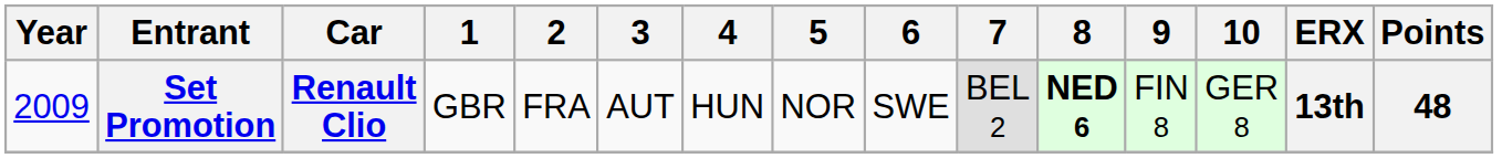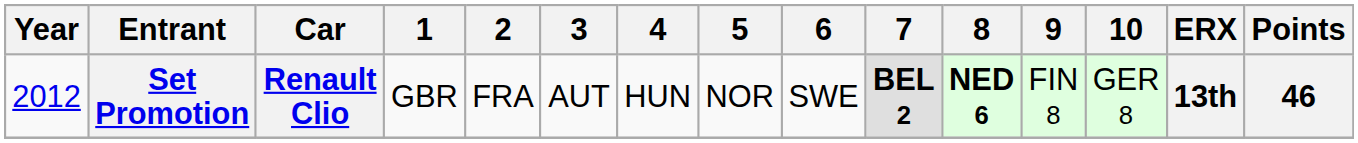 <table class="wikitable" border="1" style="text-align:center; font-size:90%;">
 <tr valign="top">
 <th>Year</th>
 <th>Entrant</th>
 <th>Car</th>
 <th>1</th>
 <th>2</th>
 <th>3</th>
 <th>4</th>
 <th>5</th>
 <th>6</th>
 <th>7</th>
 <th>8</th>
 <th>9</th>
 <th>10</th>
 <th>ERX</th>
 <th>Points</th>
 </tr>
 <tr>
-<td><a href='#'>2009</a></td>
+<td><a href='#'>2012</a></td>
 <th><a href='#'>Set Promotion</a></th>
 <th><a href='#'>Renault Clio</a></th>
 <td>GBR<br></td>
 <td>FRA<br></td>
 <td>AUT<br></td>
 <td>HUN<br></td>
 <td>NOR<br></td>
 <td>SWE<br></td>
-<td style="background:#DFDFDF;">BEL<br><small>2</small></td>
+<td style="background:#DFDFDF;"><strong>BEL<br><small>2</small></strong></td>
 <td style="background:#DFFFDF;"><strong>NED<br><small>6</small></strong></td>
 <td style="background:#DFFFDF;">FIN<br><small>8</small></td>
 <td style="background:#DFFFDF;">GER<br><small>8</small></td>
 <th>13th</th>
-<th>48</th>
+<th>46</th>
 </tr>
 <tr>
 </tr>
 </table>
